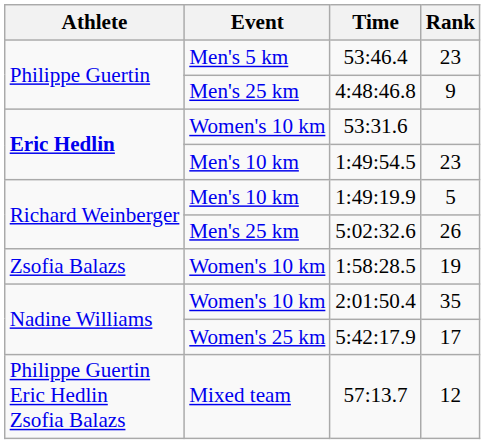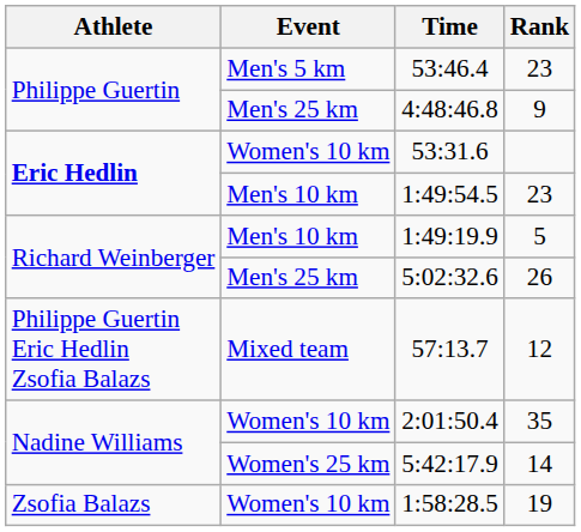 <table class="wikitable" style="font-size:90%;">
 <tr>
 <th>Athlete</th>
 <th>Event</th>
 <th>Time</th>
 <th>Rank</th>
 </tr>
 <tr align=center>
 <td align=left rowspan=2><a href='#'>Philippe Guertin</a></td>
 <td align=left><a href='#'>Men's 5 km</a></td>
 <td>53:46.4</td>
 <td>23</td>
 </tr>
 <tr align=center>
 <td align=left><a href='#'>Men's 25 km</a></td>
 <td>4:48:46.8</td>
 <td>9</td>
 </tr>
 <tr align=center>
 <td align=left rowspan=2><strong><a href='#'>Eric Hedlin</a></strong></td>
 <td align=left><a href='#'>Women's 10 km</a></td>
 <td>53:31.6</td>
 <td></td>
 </tr>
 <tr align=center>
 <td align=left><a href='#'>Men's 10 km</a></td>
 <td>1:49:54.5</td>
 <td>23</td>
 </tr>
 <tr align=center>
 <td align=left rowspan=2><a href='#'>Richard Weinberger</a></td>
 <td align=left><a href='#'>Men's 10 km</a></td>
 <td>1:49:19.9</td>
 <td>5</td>
 </tr>
 <tr align=center>
 <td align=left><a href='#'>Men's 25 km</a></td>
 <td>5:02:32.6</td>
 <td>26</td>
 </tr>
 <tr align=center>
-<td align=left><a href='#'>Zsofia Balazs</a></td>
-<td align=left><a href='#'>Women's 10 km</a></td>
-<td>1:58:28.5</td>
-<td>19</td>
+<td align=left><a href='#'>Philippe Guertin</a><br><a href='#'>Eric Hedlin</a><br><a href='#'>Zsofia Balazs</a></td>
+<td align=left><a href='#'>Mixed team</a></td>
+<td>57:13.7</td>
+<td>12</td>
 </tr>
 <tr align=center>
 <td align=left rowspan=2><a href='#'>Nadine Williams</a></td>
 <td align=left><a href='#'>Women's 10 km</a></td>
 <td>2:01:50.4</td>
 <td>35</td>
 </tr>
 <tr align=center>
 <td align=left><a href='#'>Women's 25 km</a></td>
 <td>5:42:17.9</td>
-<td>17</td>
+<td>14</td>
 </tr>
 <tr align=center>
-<td align=left><a href='#'>Philippe Guertin</a><br><a href='#'>Eric Hedlin</a><br><a href='#'>Zsofia Balazs</a></td>
-<td align=left><a href='#'>Mixed team</a></td>
-<td>57:13.7</td>
-<td>12</td>
+<td align=left><a href='#'>Zsofia Balazs</a></td>
+<td align=left><a href='#'>Women's 10 km</a></td>
+<td>1:58:28.5</td>
+<td>19</td>
 </tr>
 </table>
